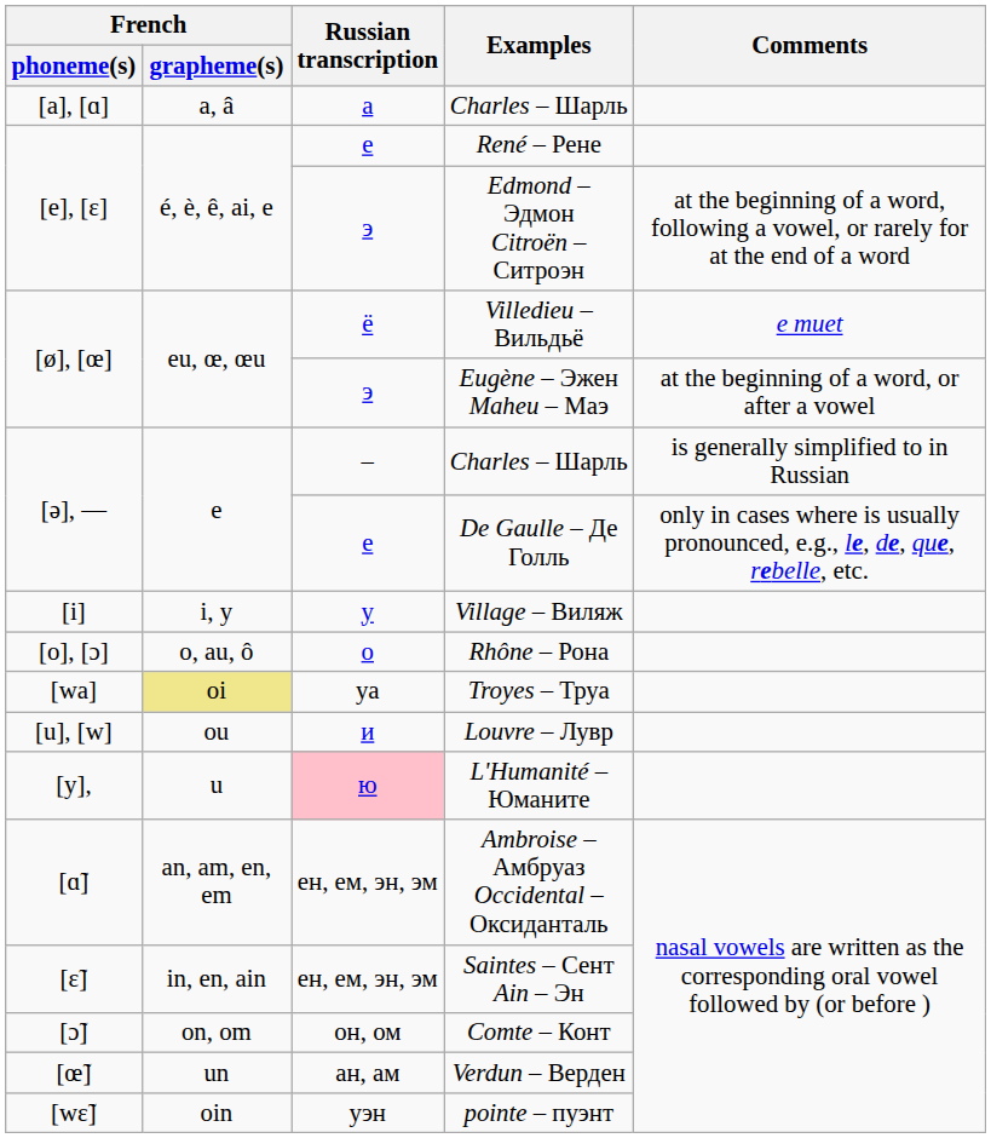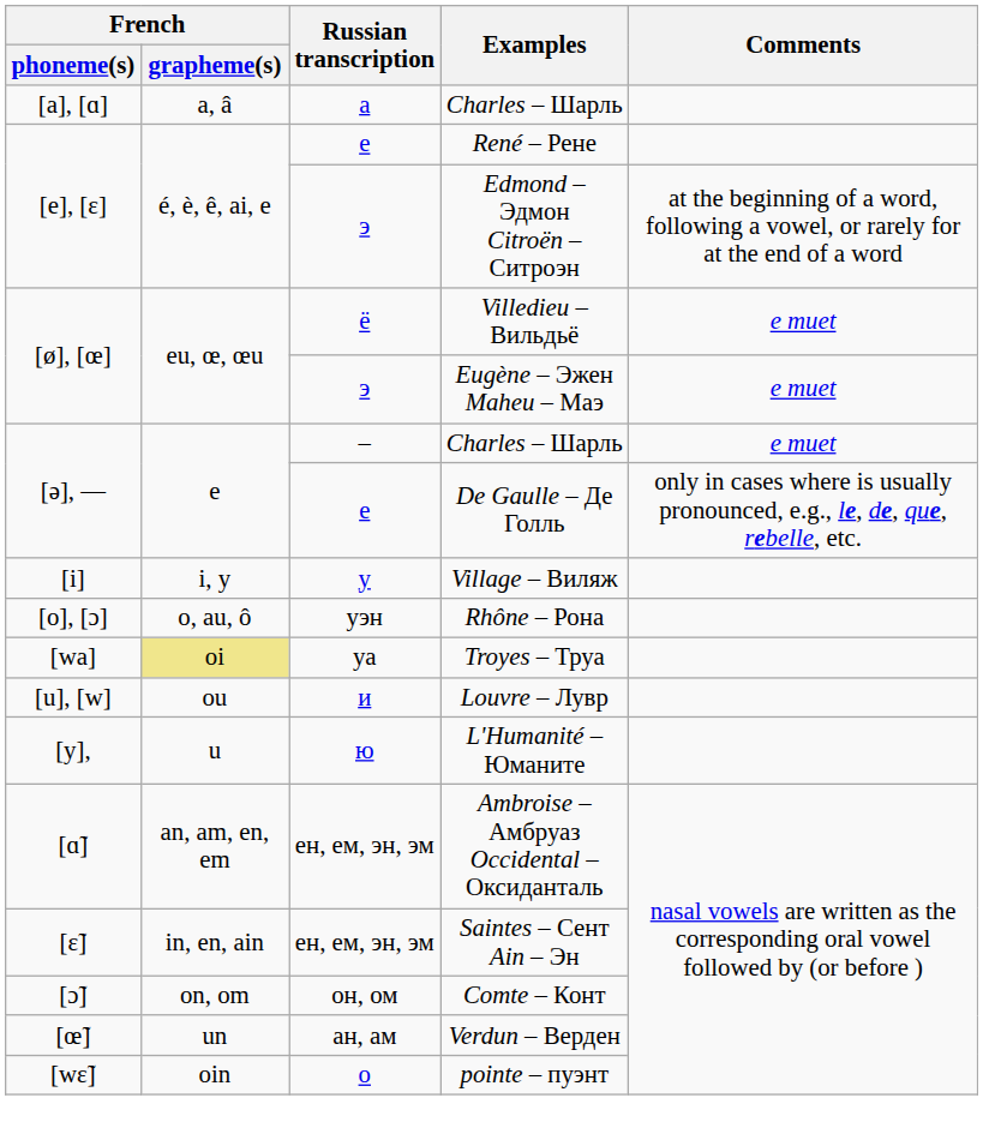 <table class="wikitable" style="text-align: center; width: 100%; margin-bottom: 10px;">
 <tr>
 <th scope="col" colspan=2>French</th>
 <th scope="col" rowspan=2>Russian<br>transcription</th>
 <th scope="col" rowspan=2>Examples</th>
 <th scope="col" rowspan=2>Comments</th>
 </tr>
 <tr>
 <th scope="col"><a href='#'>phoneme</a>(s)</th>
 <th scope="col"><a href='#'>grapheme</a>(s)</th>
 </tr>
 <tr>
 <td>[a], [ɑ]</td>
 <td>a, â</td>
 <td><a href='#'>а</a></td>
 <td><em>Charles</em> – Шарль</td>
 <td></td>
 </tr>
 <tr>
 <td rowspan="2">[e], [ɛ]</td>
 <td rowspan="2">é, è, ê, ai, e</td>
 <td><a href='#'>е</a></td>
 <td><em>René</em> – Рене</td>
 <td></td>
 </tr>
 <tr>
 <td><a href='#'>э</a></td>
 <td><em>Edmond</em> – Эдмон<br><em>Citroën</em> – Ситроэн</td>
 <td>at the beginning of a word, following a vowel, or rarely for  at the end of a word</td>
 </tr>
 <tr>
 <td rowspan="2">[ø], [œ]</td>
 <td rowspan="2">eu, œ, œu</td>
 <td><a href='#'>ё</a></td>
 <td><em>Villedieu</em> – Вильдьё</td>
 <td><em><a href='#'>e muet</a></em></td>
 </tr>
 <tr>
 <td><a href='#'>э</a></td>
 <td><em>Eugène</em> – Эжен<br><em>Maheu</em> – Маэ</td>
-<td>at the beginning of a word, or after a vowel</td>
+<td><em><a href='#'>e muet</a></em></td>
 </tr>
 <tr>
 <td rowspan="2">[ə], —</td>
 <td rowspan="2">e</td>
 <td>–</td>
 <td><em>Charles</em> – Шарль</td>
-<td> is generally simplified to  in Russian</td>
+<td><em><a href='#'>e muet</a></em></td>
 </tr>
 <tr>
 <td><a href='#'>е</a></td>
 <td><em>De Gaulle</em> – Де Голль</td>
 <td>only in cases where  is usually pronounced, e.g., <em><a href='#'>l<strong>e</strong></a></em>, <em><a href='#'>d<strong>e</strong></a></em>, <em><a href='#'>qu<strong>e</strong></a></em>, <em><a href='#'>r<strong>e</strong>belle</a></em>, etc.</td>
 </tr>
 <tr>
 <td>[i]</td>
 <td>i, y</td>
 <td><a href='#'>у</a></td>
 <td><em>Village</em> – Виляж</td>
 <td></td>
 </tr>
 <tr>
 <td>[o], [ɔ]</td>
 <td>o, au, ô</td>
-<td><a href='#'>o</a></td>
+<td>уэн</td>
 <td><em>Rhône</em> – Рона</td>
 <td></td>
 </tr>
 <tr>
 <td>[wa]</td>
 <td style="background: khaki;">oi</td>
 <td>уа</td>
 <td><em>Troyes</em> – Труа</td>
 <td></td>
 </tr>
 <tr>
 <td>[u], [w]</td>
 <td>ou</td>
 <td><a href='#'>и</a></td>
 <td><em>Louvre</em> – Лувр</td>
 <td></td>
 </tr>
 <tr>
 <td>[y], </td>
 <td>u</td>
-<td style="background: pink;"><a href='#'>ю</a></td>
+<td><a href='#'>ю</a></td>
 <td><em>L'Humanité</em> – Юманите</td>
 <td></td>
 </tr>
 <tr>
 <td>[ɑ̃]</td>
 <td>an, am, en, em</td>
 <td>ен, ем, эн, эм</td>
 <td><em>Ambroise</em> – Амбруаз<br><em>Occidental</em> – Оксиданталь</td>
 <td rowspan=5><a href='#'>nasal vowels</a> are written as the corresponding oral vowel followed by  (or  before )</td>
 </tr>
 <tr>
 <td>[ɛ̃]</td>
 <td>in, en, ain</td>
 <td>ен, ем, эн, эм</td>
 <td><em>Saintes</em> – Сент<br><em>Ain</em> – Эн</td>
 </tr>
 <tr>
 <td>[ɔ̃]</td>
 <td>on, om</td>
 <td>он, ом</td>
 <td><em>Comte</em> – Конт</td>
 </tr>
 <tr>
 <td>[œ̃]</td>
 <td>un</td>
 <td>ан, ам</td>
 <td><em>Verdun</em> – Верден</td>
 </tr>
 <tr>
 <td>[wɛ̃]</td>
 <td>oin</td>
-<td>уэн</td>
+<td><a href='#'>o</a></td>
 <td><em>pointe</em> – пуэнт</td>
 </tr>
 </table>
